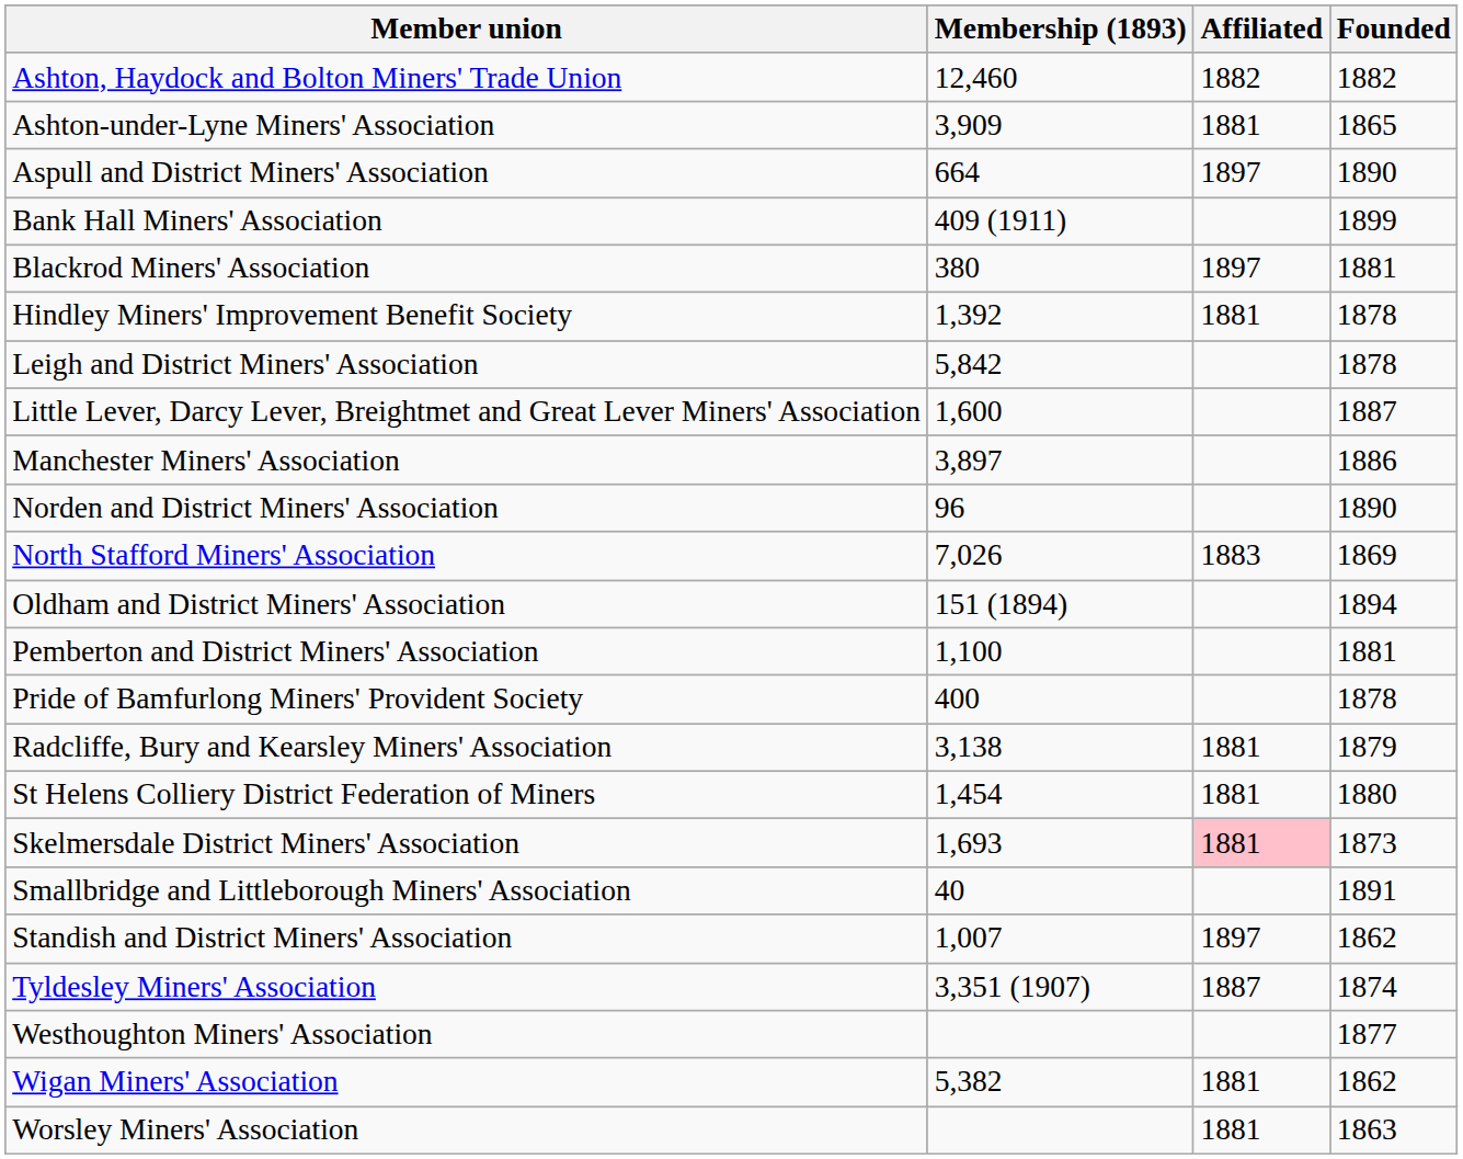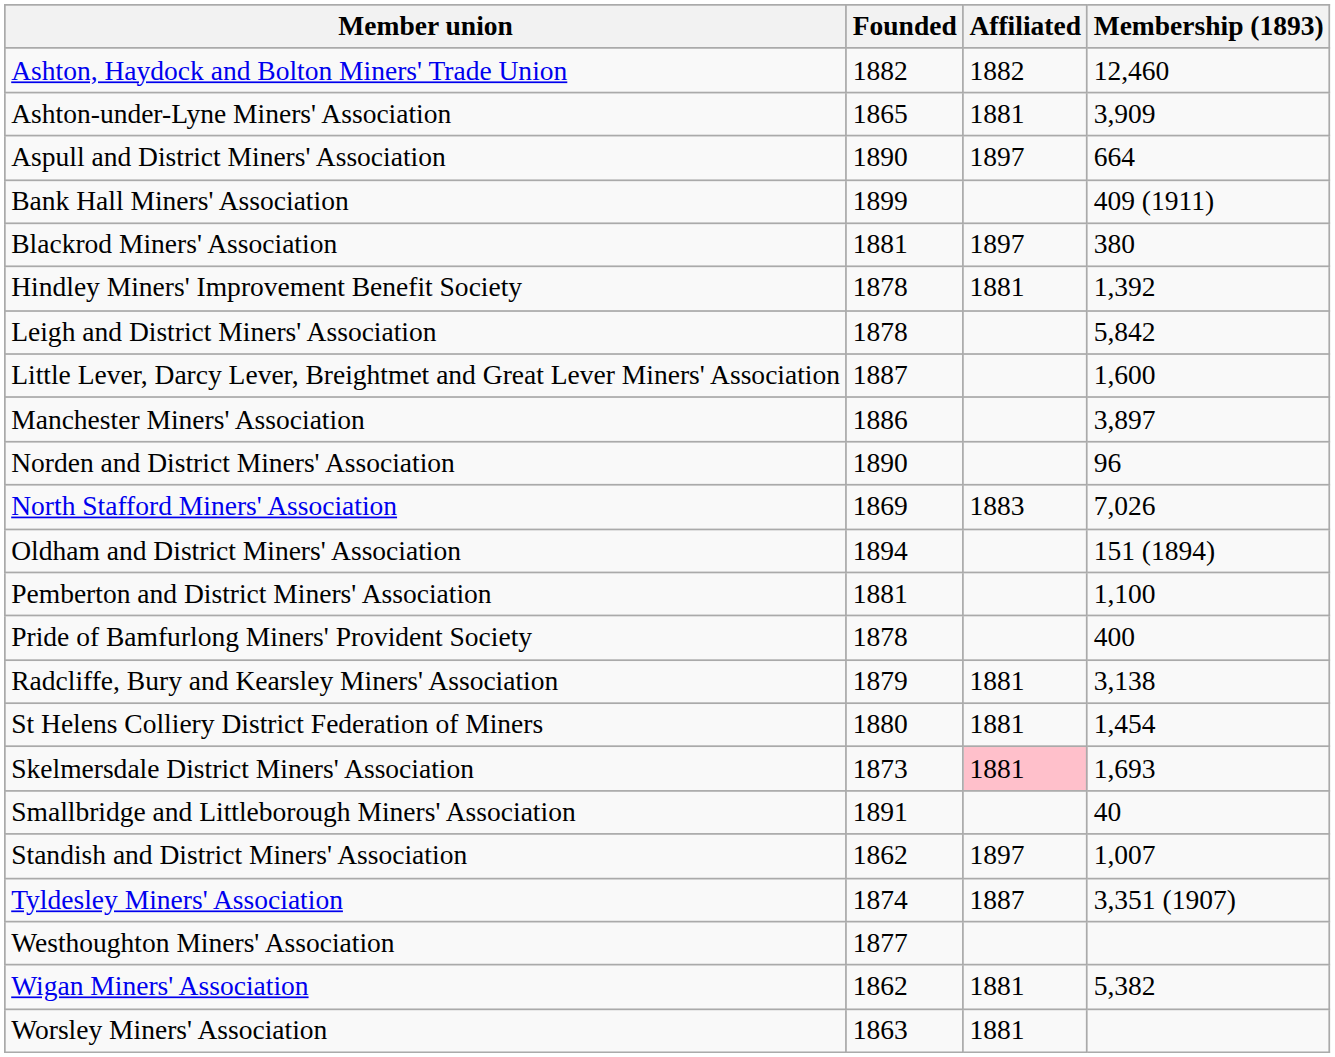 <table class="wikitable sortable">
 <tr>
 <th>Member union</th>
+<th>Founded</th>
+<th>Affiliated</th>
 <th>Membership (1893)</th>
-<th>Affiliated</th>
-<th>Founded</th>
 </tr>
 <tr>
 <td><a href='#'>Ashton, Haydock and Bolton Miners' Trade Union</a></td>
-<td>12,460</td>
 <td>1882</td>
 <td>1882</td>
+<td>12,460</td>
 </tr>
 <tr>
 <td>Ashton-under-Lyne Miners' Association</td>
+<td>1865</td>
+<td>1881</td>
 <td>3,909</td>
-<td>1881</td>
-<td>1865</td>
 </tr>
 <tr>
 <td>Aspull and District Miners' Association</td>
+<td>1890</td>
+<td>1897</td>
 <td>664</td>
-<td>1897</td>
-<td>1890</td>
 </tr>
 <tr>
 <td>Bank Hall Miners' Association</td>
+<td>1899</td>
+<td></td>
 <td>409 (1911)</td>
-<td></td>
-<td>1899</td>
 </tr>
 <tr>
 <td>Blackrod Miners' Association</td>
+<td>1881</td>
+<td>1897</td>
 <td>380</td>
-<td>1897</td>
-<td>1881</td>
 </tr>
 <tr>
 <td>Hindley Miners' Improvement Benefit Society</td>
+<td>1878</td>
+<td>1881</td>
 <td>1,392</td>
-<td>1881</td>
-<td>1878</td>
 </tr>
 <tr>
 <td>Leigh and District Miners' Association</td>
+<td>1878</td>
+<td></td>
 <td>5,842</td>
-<td></td>
-<td>1878</td>
 </tr>
 <tr>
 <td>Little Lever, Darcy Lever, Breightmet and Great Lever Miners' Association</td>
+<td>1887</td>
+<td></td>
 <td>1,600</td>
-<td></td>
-<td>1887</td>
 </tr>
 <tr>
 <td>Manchester Miners' Association</td>
+<td>1886</td>
+<td></td>
 <td>3,897</td>
-<td></td>
-<td>1886</td>
 </tr>
 <tr>
 <td>Norden and District Miners' Association</td>
+<td>1890</td>
+<td></td>
 <td>96</td>
-<td></td>
-<td>1890</td>
 </tr>
 <tr>
 <td><a href='#'>North Stafford Miners' Association</a></td>
+<td>1869</td>
+<td>1883</td>
 <td>7,026</td>
-<td>1883</td>
-<td>1869</td>
 </tr>
 <tr>
 <td>Oldham and District Miners' Association</td>
+<td>1894</td>
+<td></td>
 <td>151 (1894)</td>
-<td></td>
-<td>1894</td>
 </tr>
 <tr>
 <td>Pemberton and District Miners' Association</td>
+<td>1881</td>
+<td></td>
 <td>1,100</td>
-<td></td>
-<td>1881</td>
 </tr>
 <tr>
 <td>Pride of Bamfurlong Miners' Provident Society</td>
+<td>1878</td>
+<td></td>
 <td>400</td>
-<td></td>
-<td>1878</td>
 </tr>
 <tr>
 <td>Radcliffe, Bury and Kearsley Miners' Association</td>
+<td>1879</td>
+<td>1881</td>
 <td>3,138</td>
-<td>1881</td>
-<td>1879</td>
 </tr>
 <tr>
 <td>St Helens Colliery District Federation of Miners</td>
+<td>1880</td>
+<td>1881</td>
 <td>1,454</td>
-<td>1881</td>
-<td>1880</td>
 </tr>
 <tr>
 <td>Skelmersdale District Miners' Association</td>
+<td>1873</td>
+<td style="background: pink;">1881</td>
 <td>1,693</td>
-<td style="background: pink;">1881</td>
-<td>1873</td>
 </tr>
 <tr>
 <td>Smallbridge and Littleborough Miners' Association</td>
+<td>1891</td>
+<td></td>
 <td>40</td>
-<td></td>
-<td>1891</td>
 </tr>
 <tr>
 <td>Standish and District Miners' Association</td>
+<td>1862</td>
+<td>1897</td>
 <td>1,007</td>
-<td>1897</td>
-<td>1862</td>
 </tr>
 <tr>
 <td><a href='#'>Tyldesley Miners' Association</a></td>
+<td>1874</td>
+<td>1887</td>
 <td>3,351 (1907)</td>
-<td>1887</td>
-<td>1874</td>
 </tr>
 <tr>
 <td>Westhoughton Miners' Association</td>
+<td>1877</td>
 <td></td>
 <td></td>
-<td>1877</td>
 </tr>
 <tr>
 <td><a href='#'>Wigan Miners' Association</a></td>
+<td>1862</td>
+<td>1881</td>
 <td>5,382</td>
-<td>1881</td>
-<td>1862</td>
 </tr>
 <tr>
 <td>Worsley Miners' Association</td>
+<td>1863</td>
+<td>1881</td>
 <td></td>
-<td>1881</td>
-<td>1863</td>
 </tr>
 </table>
